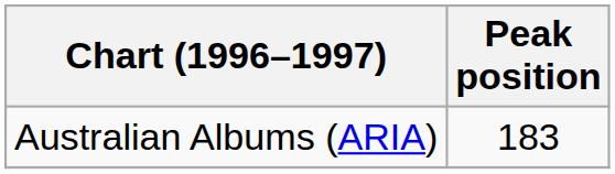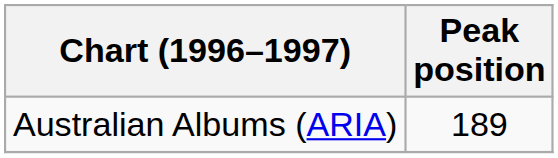 <table class="wikitable sortable plainrowheaders">
 <tr>
 <th scope="col">Chart (1996–1997)</th>
 <th scope="col">Peak<br>position</th>
 </tr>
 <tr>
 <td align="left">Australian Albums (<a href='#'>ARIA</a>)</td>
-<td style="text-align:center;">183</td>
+<td style="text-align:center;">189</td>
 </tr>
 <tr>
 </tr>
 </table>
